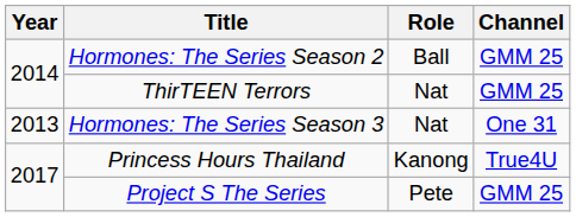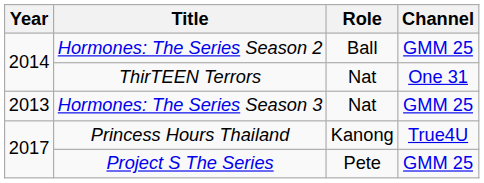 <table class="wikitable" style="text-align:center">
 <tr>
 <th>Year</th>
 <th>Title</th>
 <th>Role</th>
 <th>Channel</th>
 </tr>
 <tr>
 <td rowspan="2">2014</td>
 <td><em><a href='#'>Hormones: The Series</a> Season 2</em></td>
 <td>Ball</td>
 <td><a href='#'>GMM 25</a></td>
 </tr>
 <tr>
 <td><em>ThirTEEN Terrors</em></td>
 <td>Nat</td>
-<td><a href='#'>GMM 25</a></td>
+<td><a href='#'>One 31</a></td>
 </tr>
 <tr>
 <td>2013</td>
 <td><em><a href='#'>Hormones: The Series</a> Season 3</em></td>
 <td>Nat</td>
-<td><a href='#'>One 31</a></td>
+<td><a href='#'>GMM 25</a></td>
 </tr>
 <tr>
 <td rowspan="2">2017</td>
 <td><em>Princess Hours Thailand</em></td>
 <td>Kanong</td>
 <td><a href='#'>True4U</a></td>
 </tr>
 <tr>
 <td><em><a href='#'>Project S The Series</a></em></td>
 <td>Pete</td>
 <td><a href='#'>GMM 25</a></td>
 </tr>
 </table>
